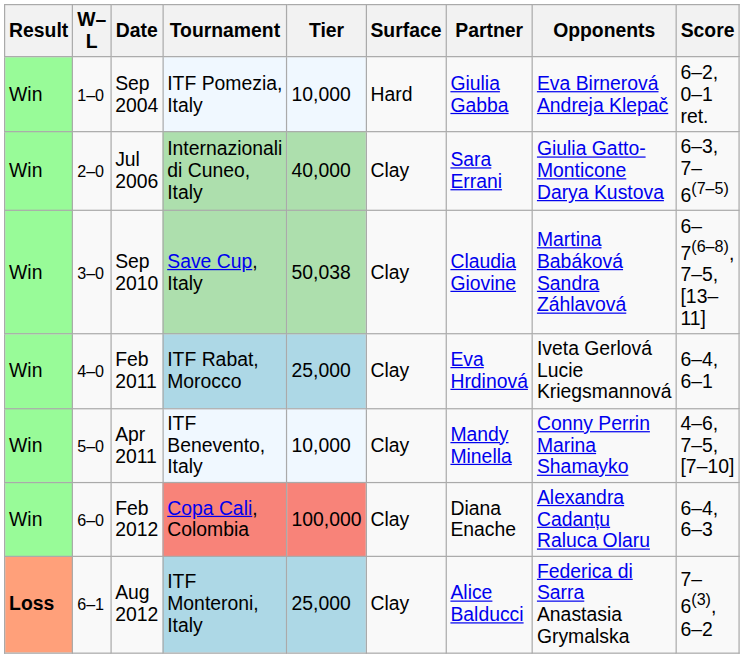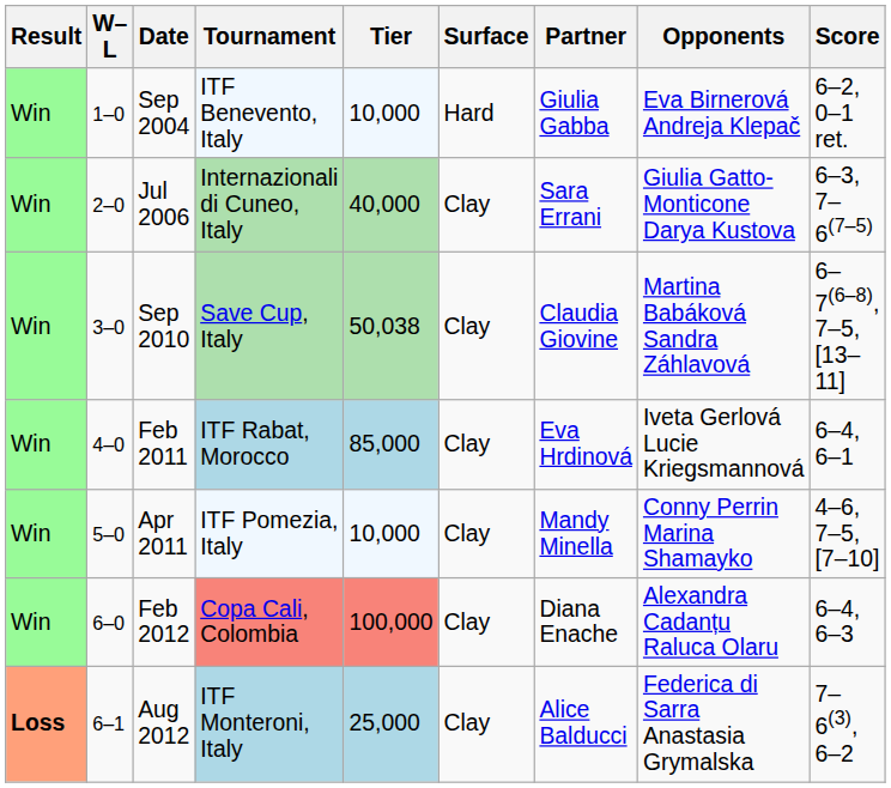 <table class="sortable wikitable">
 <tr>
 <th>Result</th>
 <th class="unsortable">W–L</th>
 <th>Date</th>
 <th>Tournament</th>
 <th>Tier</th>
 <th>Surface</th>
 <th>Partner</th>
 <th>Opponents</th>
 <th class="unsortable">Score</th>
 </tr>
 <tr>
 <td style="background:#98fb98;">Win</td>
 <td><small>1–0</small></td>
 <td>Sep 2004</td>
-<td style="background:#f0f8ff;">ITF Pomezia, Italy</td>
+<td style="background:#f0f8ff;">ITF Benevento, Italy</td>
 <td style="background:#f0f8ff;">10,000</td>
 <td>Hard</td>
 <td> <a href='#'>Giulia Gabba</a></td>
 <td> <a href='#'>Eva Birnerová</a> <br>  <a href='#'>Andreja Klepač</a></td>
 <td>6–2, 0–1 ret.</td>
 </tr>
 <tr>
 <td style="background:#98fb98;">Win</td>
 <td><small>2–0</small></td>
 <td>Jul 2006</td>
 <td style="background:#addfad;">Internazionali di Cuneo, Italy</td>
 <td style="background:#addfad;">40,000</td>
 <td>Clay</td>
 <td> <a href='#'>Sara Errani</a></td>
 <td> <a href='#'>Giulia Gatto-Monticone</a> <br>  <a href='#'>Darya Kustova</a></td>
 <td>6–3, 7–6<sup>(7–5)</sup></td>
 </tr>
 <tr>
 <td style="background:#98fb98;">Win</td>
 <td><small>3–0</small></td>
 <td>Sep 2010</td>
 <td style="background:#addfad;"><a href='#'>Save Cup</a>, Italy</td>
 <td style="background:#addfad;">50,038</td>
 <td>Clay</td>
 <td> <a href='#'>Claudia Giovine</a></td>
 <td> <a href='#'>Martina Babáková</a> <br>  <a href='#'>Sandra Záhlavová</a></td>
 <td>6–7<sup>(6–8)</sup>, 7–5, [13–11]</td>
 </tr>
 <tr>
 <td style="background:#98fb98;">Win</td>
 <td><small>4–0</small></td>
 <td>Feb 2011</td>
 <td style="background:lightblue;">ITF Rabat, Morocco</td>
-<td style="background:lightblue;">25,000</td>
+<td style="background:lightblue;">85,000</td>
 <td>Clay</td>
 <td> <a href='#'>Eva Hrdinová</a></td>
 <td> Iveta Gerlová <br>  Lucie Kriegsmannová</td>
 <td>6–4, 6–1</td>
 </tr>
 <tr>
 <td style="background:#98fb98;">Win</td>
 <td><small>5–0</small></td>
 <td>Apr 2011</td>
-<td style="background:#f0f8ff;">ITF Benevento, Italy</td>
+<td style="background:#f0f8ff;">ITF Pomezia, Italy</td>
 <td style="background:#f0f8ff;">10,000</td>
 <td>Clay</td>
 <td> <a href='#'>Mandy Minella</a></td>
 <td> <a href='#'>Conny Perrin</a> <br>  <a href='#'>Marina Shamayko</a></td>
 <td>4–6, 7–5, [7–10]</td>
 </tr>
 <tr>
 <td style="background:#98fb98;">Win</td>
 <td><small>6–0</small></td>
 <td>Feb 2012</td>
 <td style="background:#f88379;"><a href='#'>Copa Cali</a>, Colombia</td>
 <td style="background:#f88379;">100,000</td>
 <td>Clay</td>
 <td> Diana Enache</td>
 <td> <a href='#'>Alexandra Cadanțu</a> <br>  <a href='#'>Raluca Olaru</a></td>
 <td>6–4, 6–3</td>
 </tr>
 <tr>
 <td style="background:#ffa07a;"><strong>Loss</strong></td>
 <td><small>6–1</small></td>
 <td>Aug 2012</td>
 <td style="background:lightblue;">ITF Monteroni, Italy</td>
 <td style="background:lightblue;">25,000</td>
 <td>Clay</td>
 <td> <a href='#'>Alice Balducci</a></td>
 <td> <a href='#'>Federica di Sarra</a> <br>  Anastasia Grymalska</td>
 <td>7–6<sup>(3)</sup>, 6–2</td>
 </tr>
 </table>
